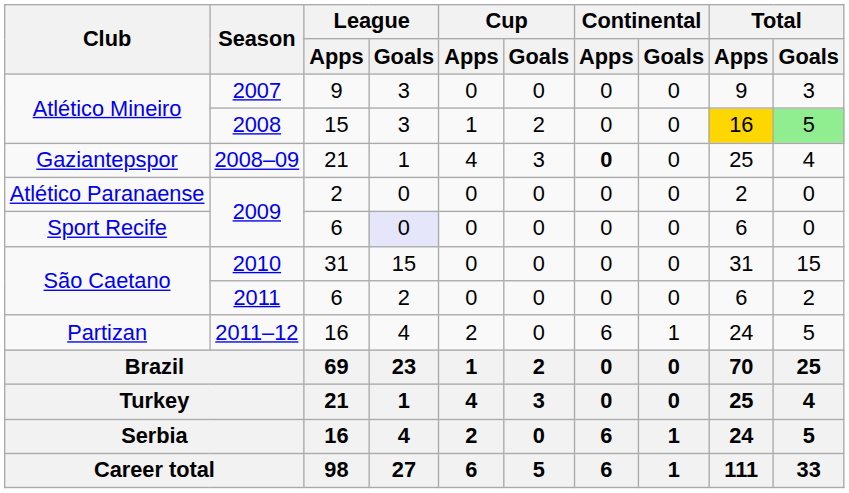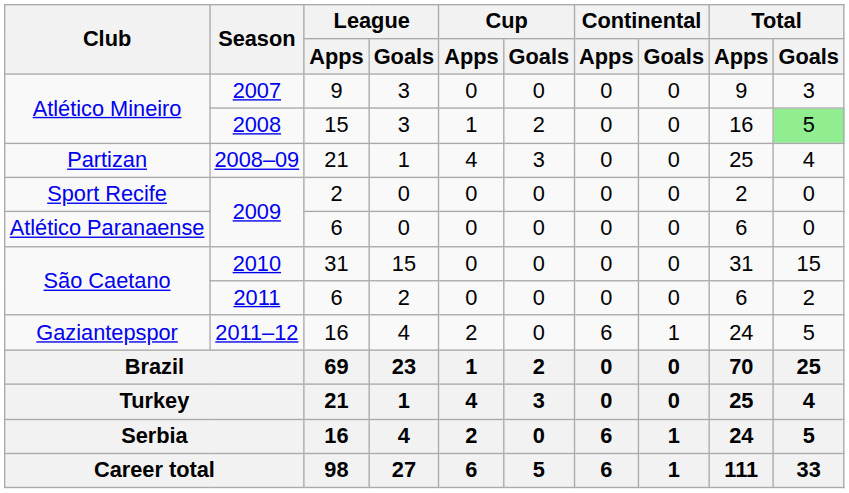 <table class="wikitable" style="text-align: center;">
 <tr>
 <th rowspan="2">Club</th>
 <th rowspan="2">Season</th>
 <th colspan="2">League</th>
 <th colspan="2">Cup</th>
 <th colspan="2">Continental</th>
 <th colspan="2">Total</th>
 </tr>
 <tr>
 <th>Apps</th>
 <th>Goals</th>
 <th>Apps</th>
 <th>Goals</th>
 <th>Apps</th>
 <th>Goals</th>
 <th>Apps</th>
 <th>Goals</th>
 </tr>
 <tr>
 <td rowspan="2"><a href='#'>Atlético Mineiro</a></td>
 <td><a href='#'>2007</a></td>
 <td>9</td>
 <td>3</td>
 <td>0</td>
 <td>0</td>
 <td>0</td>
 <td>0</td>
 <td>9</td>
 <td>3</td>
 </tr>
 <tr>
 <td><a href='#'>2008</a></td>
 <td>15</td>
 <td>3</td>
 <td>1</td>
 <td>2</td>
 <td>0</td>
 <td>0</td>
-<td style="background: gold;">16</td>
+<td>16</td>
 <td style="background: lightgreen;">5</td>
 </tr>
 <tr>
-<td rowspan="1"><a href='#'>Gaziantepspor</a></td>
+<td rowspan="1"><a href='#'>Partizan</a></td>
 <td><a href='#'>2008–09</a></td>
 <td>21</td>
 <td>1</td>
 <td>4</td>
 <td>3</td>
-<td><strong>0</strong></td>
+<td>0</td>
 <td>0</td>
 <td>25</td>
 <td>4</td>
 </tr>
 <tr>
-<td rowspan="1"><a href='#'>Atlético Paranaense</a></td>
+<td rowspan="1"><a href='#'>Sport Recife</a></td>
 <td rowspan="2"><a href='#'>2009</a></td>
 <td>2</td>
 <td>0</td>
 <td>0</td>
 <td>0</td>
 <td>0</td>
 <td>0</td>
 <td>2</td>
 <td>0</td>
 </tr>
 <tr>
-<td rowspan="1"><a href='#'>Sport Recife</a></td>
+<td rowspan="1"><a href='#'>Atlético Paranaense</a></td>
 <td>6</td>
-<td style="background: lavender;">0</td>
+<td>0</td>
 <td>0</td>
 <td>0</td>
 <td>0</td>
 <td>0</td>
 <td>6</td>
 <td>0</td>
 </tr>
 <tr>
 <td rowspan="2"><a href='#'>São Caetano</a></td>
 <td><a href='#'>2010</a></td>
 <td>31</td>
 <td>15</td>
 <td>0</td>
 <td>0</td>
 <td>0</td>
 <td>0</td>
 <td>31</td>
 <td>15</td>
 </tr>
 <tr>
 <td><a href='#'>2011</a></td>
 <td>6</td>
 <td>2</td>
 <td>0</td>
 <td>0</td>
 <td>0</td>
 <td>0</td>
 <td>6</td>
 <td>2</td>
 </tr>
 <tr>
-<td rowspan="1"><a href='#'>Partizan</a></td>
+<td rowspan="1"><a href='#'>Gaziantepspor</a></td>
 <td><a href='#'>2011–12</a></td>
 <td>16</td>
 <td>4</td>
 <td>2</td>
 <td>0</td>
 <td>6</td>
 <td>1</td>
 <td>24</td>
 <td>5</td>
 </tr>
 <tr>
 <th colspan="2">Brazil</th>
 <th>69</th>
 <th>23</th>
 <th>1</th>
 <th>2</th>
 <th>0</th>
 <th>0</th>
 <th>70</th>
 <th>25</th>
 </tr>
 <tr>
 <th colspan="2">Turkey</th>
 <th>21</th>
 <th>1</th>
 <th>4</th>
 <th>3</th>
 <th>0</th>
 <th>0</th>
 <th>25</th>
 <th>4</th>
 </tr>
 <tr>
 <th colspan="2">Serbia</th>
 <th>16</th>
 <th>4</th>
 <th>2</th>
 <th>0</th>
 <th>6</th>
 <th>1</th>
 <th>24</th>
 <th>5</th>
 </tr>
 <tr>
 <th colspan="2">Career total</th>
 <th>98</th>
 <th>27</th>
 <th>6</th>
 <th>5</th>
 <th>6</th>
 <th>1</th>
 <th>111</th>
 <th>33</th>
 </tr>
 </table>
